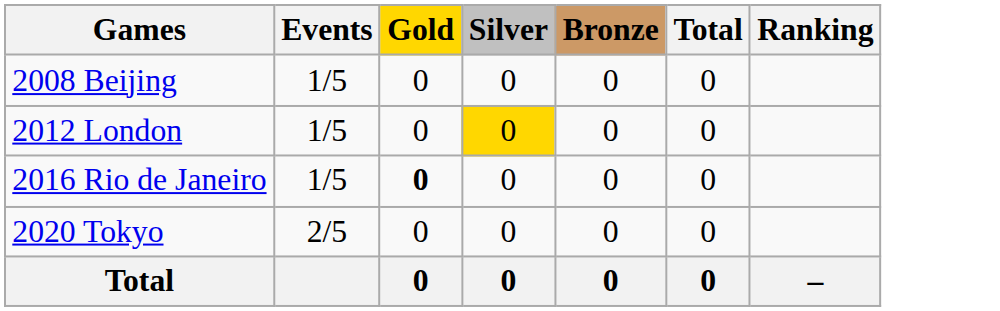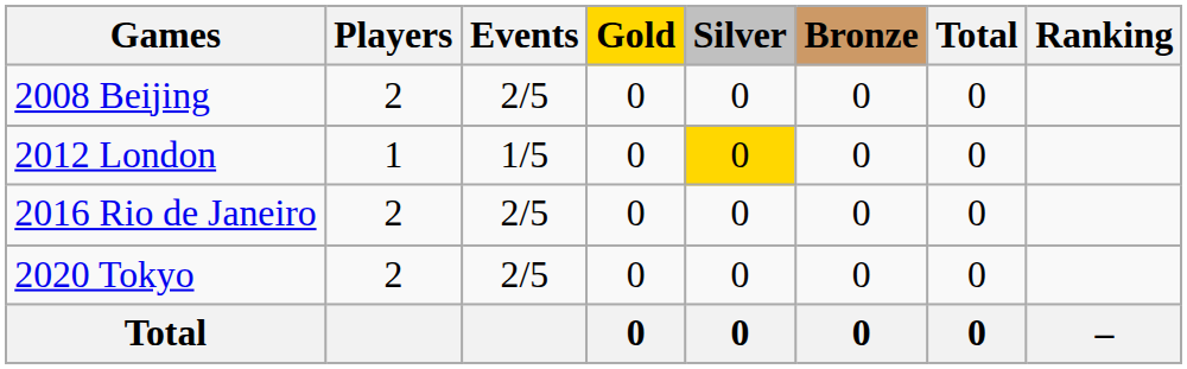 <table class="wikitable sortable" style="text-align:center">
 <tr>
 <th>Games</th>
+<th>Players</th>
 <th>Events</th>
 <th style="background-color:gold;">Gold</th>
 <th style="background-color:silver;">Silver</th>
 <th style="background-color:#c96;">Bronze</th>
 <th>Total</th>
 <th>Ranking</th>
 </tr>
 <tr>
 <td align=left><a href='#'>2008 Beijing</a></td>
-<td>1/5</td>
+<td>2</td>
+<td>2/5</td>
 <td>0</td>
 <td>0</td>
 <td>0</td>
 <td>0</td>
 <td></td>
 </tr>
 <tr>
 <td align=left><a href='#'>2012 London</a></td>
+<td>1</td>
 <td>1/5</td>
 <td>0</td>
 <td style="background: gold;">0</td>
 <td>0</td>
 <td>0</td>
 <td></td>
 </tr>
 <tr>
 <td align=left><a href='#'>2016 Rio de Janeiro</a></td>
-<td>1/5</td>
-<td><strong>0</strong></td>
+<td>2</td>
+<td>2/5</td>
+<td>0</td>
 <td>0</td>
 <td>0</td>
 <td>0</td>
 <td></td>
 </tr>
 <tr>
 <td align=left><a href='#'>2020 Tokyo</a></td>
+<td>2</td>
 <td>2/5</td>
 <td>0</td>
 <td>0</td>
 <td>0</td>
 <td>0</td>
 <td></td>
 </tr>
 <tr>
 <th>Total</th>
 <th></th>
+<th></th>
 <th>0</th>
 <th>0</th>
 <th>0</th>
 <th>0</th>
 <th>–</th>
 </tr>
 </table>
